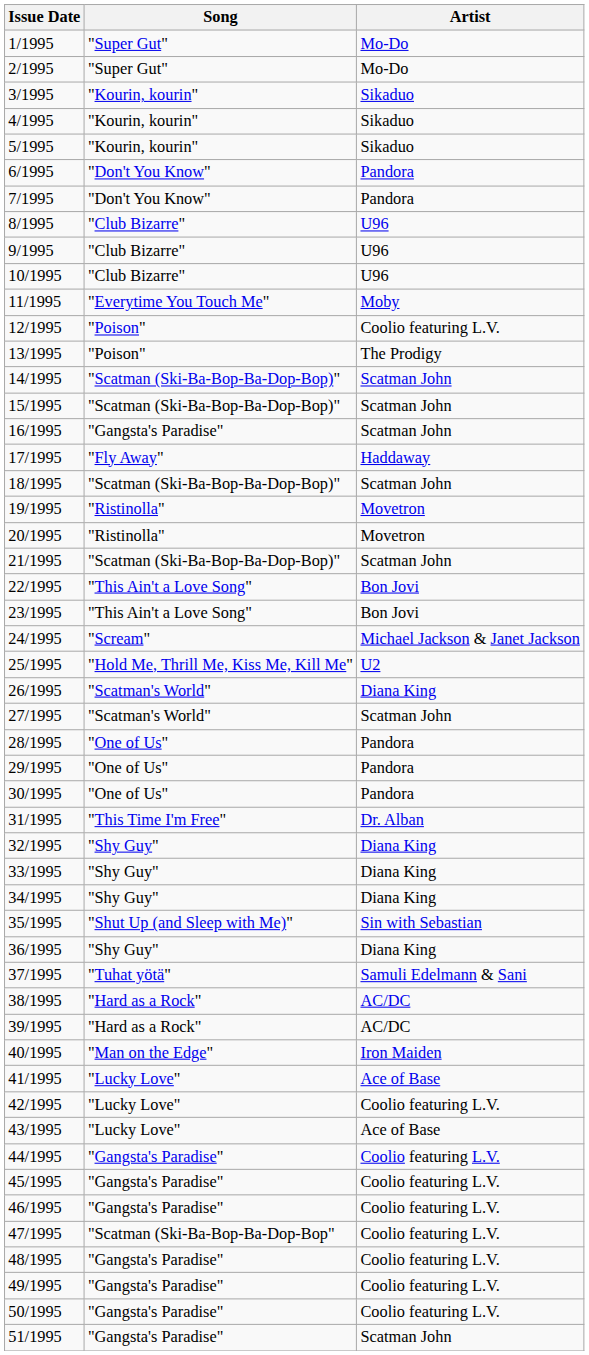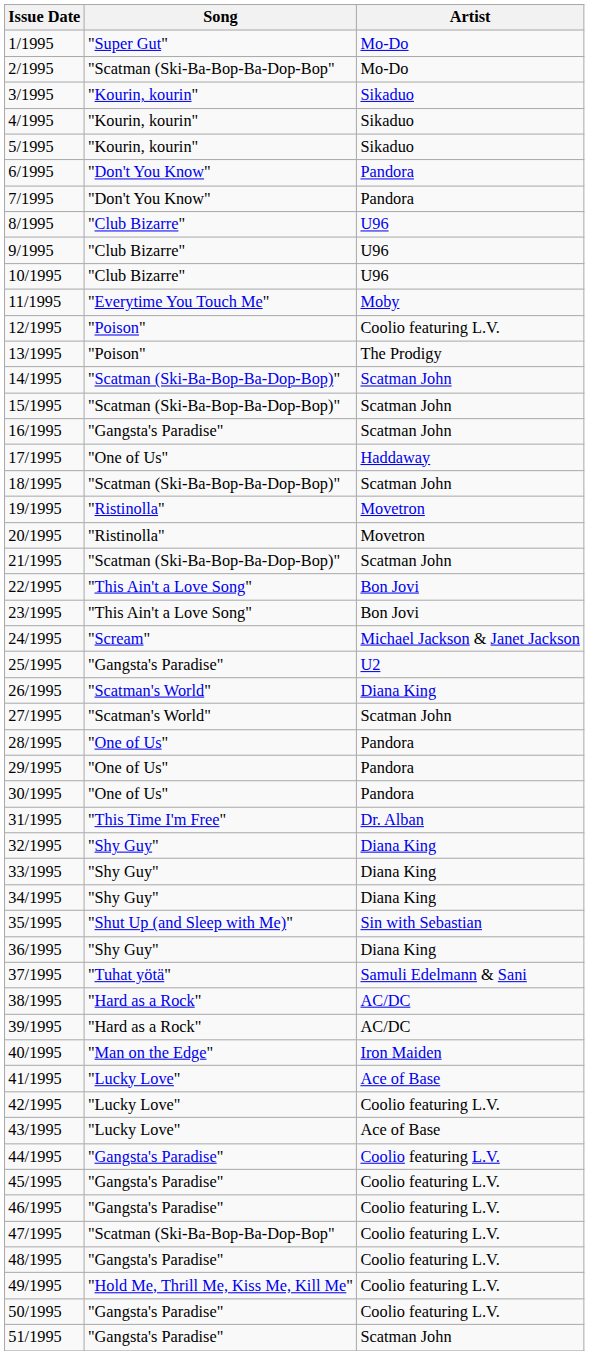 <table class="wikitable">
 <tr>
 <th>Issue Date</th>
 <th>Song</th>
 <th>Artist</th>
 </tr>
 <tr>
 <td>1/1995</td>
 <td>"<a href='#'>Super Gut</a>"</td>
 <td><a href='#'>Mo-Do</a></td>
 </tr>
 <tr>
 <td>2/1995</td>
-<td>"Super Gut"</td>
+<td>"Scatman (Ski-Ba-Bop-Ba-Dop-Bop"</td>
 <td>Mo-Do</td>
 </tr>
 <tr>
 <td>3/1995</td>
 <td>"<a href='#'>Kourin, kourin</a>"</td>
 <td><a href='#'>Sikaduo</a></td>
 </tr>
 <tr>
 <td>4/1995</td>
 <td>"Kourin, kourin"</td>
 <td>Sikaduo</td>
 </tr>
 <tr>
 <td>5/1995</td>
 <td>"Kourin, kourin"</td>
 <td>Sikaduo</td>
 </tr>
 <tr>
 <td>6/1995</td>
 <td>"<a href='#'>Don't You Know</a>"</td>
 <td><a href='#'>Pandora</a></td>
 </tr>
 <tr>
 <td>7/1995</td>
 <td>"Don't You Know"</td>
 <td>Pandora</td>
 </tr>
 <tr>
 <td>8/1995</td>
 <td>"<a href='#'>Club Bizarre</a>"</td>
 <td><a href='#'>U96</a></td>
 </tr>
 <tr>
 <td>9/1995</td>
 <td>"Club Bizarre"</td>
 <td>U96</td>
 </tr>
 <tr>
 <td>10/1995</td>
 <td>"Club Bizarre"</td>
 <td>U96</td>
 </tr>
 <tr>
 <td>11/1995</td>
 <td>"<a href='#'>Everytime You Touch Me</a>"</td>
 <td><a href='#'>Moby</a></td>
 </tr>
 <tr>
 <td>12/1995</td>
 <td>"<a href='#'>Poison</a>"</td>
 <td>Coolio featuring L.V.</td>
 </tr>
 <tr>
 <td>13/1995</td>
 <td>"Poison"</td>
 <td>The Prodigy</td>
 </tr>
 <tr>
 <td>14/1995</td>
 <td>"<a href='#'>Scatman (Ski-Ba-Bop-Ba-Dop-Bop)</a>"</td>
 <td><a href='#'>Scatman John</a></td>
 </tr>
 <tr>
 <td>15/1995</td>
 <td>"Scatman (Ski-Ba-Bop-Ba-Dop-Bop)"</td>
 <td>Scatman John</td>
 </tr>
 <tr>
 <td>16/1995</td>
 <td>"Gangsta's Paradise"</td>
 <td>Scatman John</td>
 </tr>
 <tr>
 <td>17/1995</td>
-<td>"<a href='#'>Fly Away</a>"</td>
+<td>"One of Us"</td>
 <td><a href='#'>Haddaway</a></td>
 </tr>
 <tr>
 <td>18/1995</td>
 <td>"Scatman (Ski-Ba-Bop-Ba-Dop-Bop)"</td>
 <td>Scatman John</td>
 </tr>
 <tr>
 <td>19/1995</td>
 <td>"<a href='#'>Ristinolla</a>"</td>
 <td><a href='#'>Movetron</a></td>
 </tr>
 <tr>
 <td>20/1995</td>
 <td>"Ristinolla"</td>
 <td>Movetron</td>
 </tr>
 <tr>
 <td>21/1995</td>
 <td>"Scatman (Ski-Ba-Bop-Ba-Dop-Bop)"</td>
 <td>Scatman John</td>
 </tr>
 <tr>
 <td>22/1995</td>
 <td>"<a href='#'>This Ain't a Love Song</a>"</td>
 <td><a href='#'>Bon Jovi</a></td>
 </tr>
 <tr>
 <td>23/1995</td>
 <td>"This Ain't a Love Song"</td>
 <td>Bon Jovi</td>
 </tr>
 <tr>
 <td>24/1995</td>
 <td>"<a href='#'>Scream</a>"</td>
 <td><a href='#'>Michael Jackson</a> & <a href='#'>Janet Jackson</a></td>
 </tr>
 <tr>
 <td>25/1995</td>
-<td>"<a href='#'>Hold Me, Thrill Me, Kiss Me, Kill Me</a>"</td>
+<td>"Gangsta's Paradise"</td>
 <td><a href='#'>U2</a></td>
 </tr>
 <tr>
 <td>26/1995</td>
 <td>"<a href='#'>Scatman's World</a>"</td>
 <td><a href='#'>Diana King</a></td>
 </tr>
 <tr>
 <td>27/1995</td>
 <td>"Scatman's World"</td>
 <td>Scatman John</td>
 </tr>
 <tr>
 <td>28/1995</td>
 <td>"<a href='#'>One of Us</a>"</td>
 <td>Pandora</td>
 </tr>
 <tr>
 <td>29/1995</td>
 <td>"One of Us"</td>
 <td>Pandora</td>
 </tr>
 <tr>
 <td>30/1995</td>
 <td>"One of Us"</td>
 <td>Pandora</td>
 </tr>
 <tr>
 <td>31/1995</td>
 <td>"<a href='#'>This Time I'm Free</a>"</td>
 <td><a href='#'>Dr. Alban</a></td>
 </tr>
 <tr>
 <td>32/1995</td>
 <td>"<a href='#'>Shy Guy</a>"</td>
 <td><a href='#'>Diana King</a></td>
 </tr>
 <tr>
 <td>33/1995</td>
 <td>"Shy Guy"</td>
 <td>Diana King</td>
 </tr>
 <tr>
 <td>34/1995</td>
 <td>"Shy Guy"</td>
 <td>Diana King</td>
 </tr>
 <tr>
 <td>35/1995</td>
 <td>"<a href='#'>Shut Up (and Sleep with Me)</a>"</td>
 <td><a href='#'>Sin with Sebastian</a></td>
 </tr>
 <tr>
 <td>36/1995</td>
 <td>"Shy Guy"</td>
 <td>Diana King</td>
 </tr>
 <tr>
 <td>37/1995</td>
 <td>"<a href='#'>Tuhat yötä</a>"</td>
 <td><a href='#'>Samuli Edelmann</a> & <a href='#'>Sani</a></td>
 </tr>
 <tr>
 <td>38/1995</td>
 <td>"<a href='#'>Hard as a Rock</a>"</td>
 <td><a href='#'>AC/DC</a></td>
 </tr>
 <tr>
 <td>39/1995</td>
 <td>"Hard as a Rock"</td>
 <td>AC/DC</td>
 </tr>
 <tr>
 <td>40/1995</td>
 <td>"<a href='#'>Man on the Edge</a>"</td>
 <td><a href='#'>Iron Maiden</a></td>
 </tr>
 <tr>
 <td>41/1995</td>
 <td>"<a href='#'>Lucky Love</a>"</td>
 <td><a href='#'>Ace of Base</a></td>
 </tr>
 <tr>
 <td>42/1995</td>
 <td>"Lucky Love"</td>
 <td>Coolio featuring L.V.</td>
 </tr>
 <tr>
 <td>43/1995</td>
 <td>"Lucky Love"</td>
 <td>Ace of Base</td>
 </tr>
 <tr>
 <td>44/1995</td>
 <td>"<a href='#'>Gangsta's Paradise</a>"</td>
 <td><a href='#'>Coolio</a> featuring <a href='#'>L.V.</a></td>
 </tr>
 <tr>
 <td>45/1995</td>
 <td>"Gangsta's Paradise"</td>
 <td>Coolio featuring L.V.</td>
 </tr>
 <tr>
 <td>46/1995</td>
 <td>"Gangsta's Paradise"</td>
 <td>Coolio featuring L.V.</td>
 </tr>
 <tr>
 <td>47/1995</td>
 <td>"Scatman (Ski-Ba-Bop-Ba-Dop-Bop"</td>
 <td>Coolio featuring L.V.</td>
 </tr>
 <tr>
 <td>48/1995</td>
 <td>"Gangsta's Paradise"</td>
 <td>Coolio featuring L.V.</td>
 </tr>
 <tr>
 <td>49/1995</td>
-<td>"Gangsta's Paradise"</td>
+<td>"<a href='#'>Hold Me, Thrill Me, Kiss Me, Kill Me</a>"</td>
 <td>Coolio featuring L.V.</td>
 </tr>
 <tr>
 <td>50/1995</td>
 <td>"Gangsta's Paradise"</td>
 <td>Coolio featuring L.V.</td>
 </tr>
 <tr>
 <td>51/1995</td>
 <td>"Gangsta's Paradise"</td>
 <td>Scatman John</td>
 </tr>
 </table>
